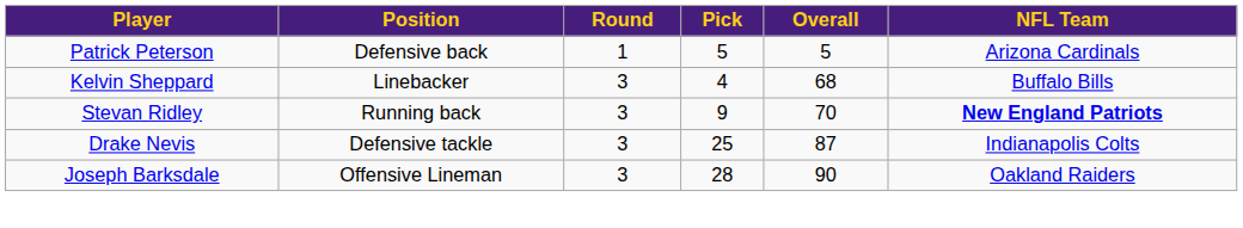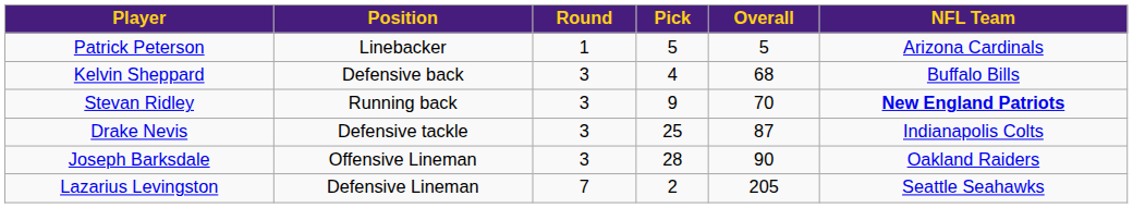 <table class="wikitable" width="80%">
 <tr align="center"  style="background:#461D7C;color:#FDD017;">
 <td><strong>Player</strong></td>
 <td><strong>Position</strong></td>
 <td><strong>Round</strong></td>
 <td><strong>Pick</strong></td>
 <td><strong>Overall</strong></td>
 <td><strong>NFL Team</strong></td>
 </tr>
 <tr align="center" bgcolor="">
 <td><a href='#'>Patrick Peterson</a></td>
-<td>Defensive back</td>
+<td>Linebacker</td>
 <td>1</td>
 <td>5</td>
 <td>5</td>
 <td><a href='#'>Arizona Cardinals</a></td>
 </tr>
 <tr align="center" bgcolor="">
 <td><a href='#'>Kelvin Sheppard</a></td>
-<td>Linebacker</td>
+<td>Defensive back</td>
 <td>3</td>
 <td>4</td>
 <td>68</td>
 <td><a href='#'>Buffalo Bills</a></td>
 </tr>
 <tr align="center" bgcolor="">
 <td><a href='#'>Stevan Ridley</a></td>
 <td>Running back</td>
 <td>3</td>
 <td>9</td>
 <td>70</td>
 <td><strong><a href='#'>New England Patriots</a></strong></td>
 </tr>
 <tr align="center" bgcolor="">
 <td><a href='#'>Drake Nevis</a></td>
 <td>Defensive tackle</td>
 <td>3</td>
 <td>25</td>
 <td>87</td>
 <td><a href='#'>Indianapolis Colts</a></td>
 </tr>
 <tr align="center" bgcolor="">
 <td><a href='#'>Joseph Barksdale</a></td>
 <td>Offensive Lineman</td>
 <td>3</td>
 <td>28</td>
 <td>90</td>
 <td><a href='#'>Oakland Raiders</a></td>
 </tr>
+<tr align="center" bgcolor="">
+<td><a href='#'>Lazarius Levingston</a></td>
+<td>Defensive Lineman</td>
+<td>7</td>
+<td>2</td>
+<td>205</td>
+<td><a href='#'>Seattle Seahawks</a></td>
+</tr>
 </table>
